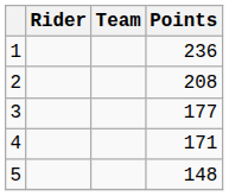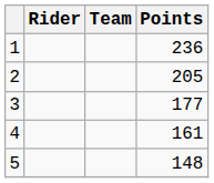 <table class="wikitable">
 <tr>
 <th></th>
 <th>Rider</th>
 <th>Team</th>
 <th>Points</th>
 </tr>
 <tr>
 <td>1</td>
 <td> </td>
 <td></td>
 <td align=right>236</td>
 </tr>
 <tr>
 <td>2</td>
 <td> </td>
 <td></td>
-<td align=right>208</td>
+<td align=right>205</td>
 </tr>
 <tr>
 <td>3</td>
 <td></td>
 <td></td>
 <td align=right>177</td>
 </tr>
 <tr>
 <td>4</td>
 <td> </td>
 <td></td>
-<td align=right>171</td>
+<td align=right>161</td>
 </tr>
 <tr>
 <td>5</td>
 <td></td>
 <td></td>
 <td align=right>148</td>
 </tr>
 <tr>
 </tr>
 </table>
